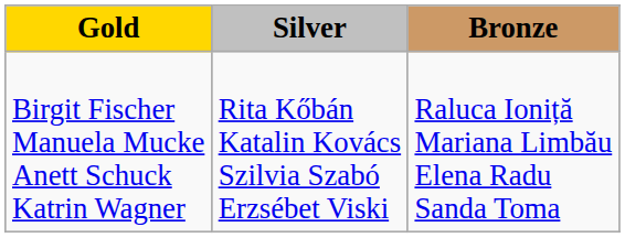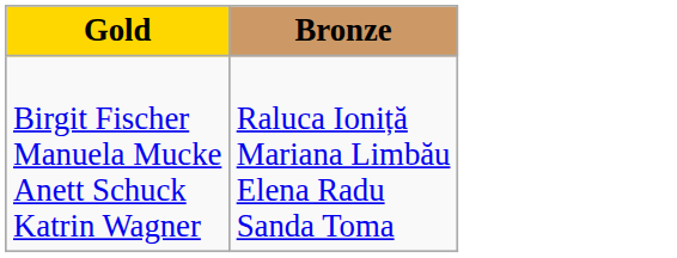 <table class="wikitable">
 <tr>
 <td align=center bgcolor=gold> <strong>Gold</strong></td>
-<td align=center bgcolor=silver> <strong>Silver</strong></td>
 <td align=center bgcolor=cc9966> <strong>Bronze</strong></td>
 </tr>
 <tr>
 <td><br><a href='#'>Birgit Fischer</a><br><a href='#'>Manuela Mucke</a><br><a href='#'>Anett Schuck</a><br><a href='#'>Katrin Wagner</a></td>
-<td><br><a href='#'>Rita Kőbán</a><br><a href='#'>Katalin Kovács</a><br><a href='#'>Szilvia Szabó</a><br><a href='#'>Erzsébet Viski</a></td>
 <td><br><a href='#'>Raluca Ioniță</a><br><a href='#'>Mariana Limbău</a><br><a href='#'>Elena Radu</a><br><a href='#'>Sanda Toma</a></td>
 </tr>
 </table>
